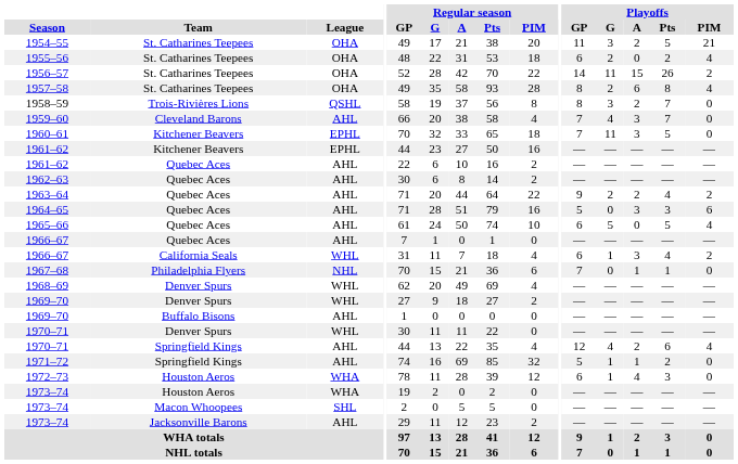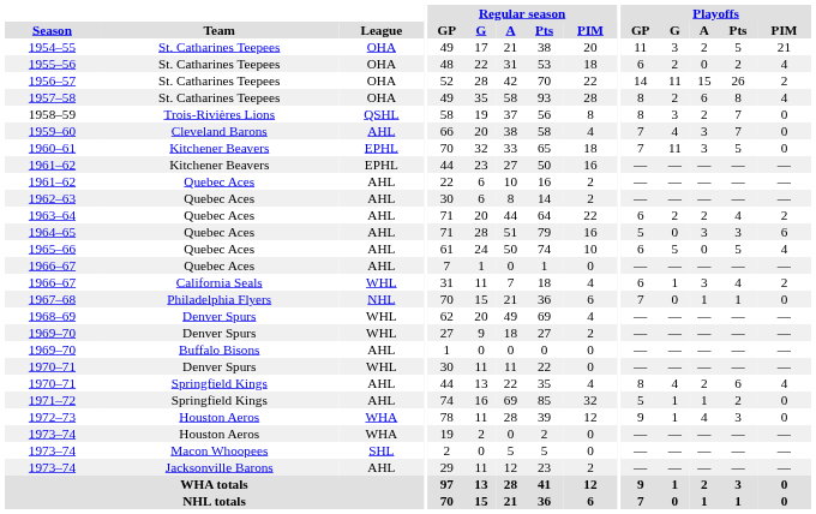 <table border="0" cellpadding="1" cellspacing="0" style="text-align:center; width:60em">
 <tr bgcolor="#e0e0e0">
 <th colspan="3" bgcolor="#ffffff"></th>
 <th rowspan="100" bgcolor="#ffffff"></th>
 <th colspan="5"><a href='#'>Regular season</a></th>
 <th rowspan="100" bgcolor="#ffffff"></th>
 <th colspan="5"><a href='#'>Playoffs</a></th>
 </tr>
 <tr bgcolor="#e0e0e0">
 <th><a href='#'>Season</a></th>
 <th>Team</th>
 <th>League</th>
 <th>GP</th>
 <th><a href='#'>G</a></th>
 <th><a href='#'>A</a></th>
 <th><a href='#'>Pts</a></th>
 <th><a href='#'>PIM</a></th>
 <th>GP</th>
 <th>G</th>
 <th>A</th>
 <th>Pts</th>
 <th>PIM</th>
 </tr>
 <tr>
 <td><a href='#'>1954–55</a></td>
 <td><a href='#'>St. Catharines Teepees</a></td>
 <td><a href='#'>OHA</a></td>
 <td>49</td>
 <td>17</td>
 <td>21</td>
 <td>38</td>
 <td>20</td>
 <td>11</td>
 <td>3</td>
 <td>2</td>
 <td>5</td>
 <td>21</td>
 </tr>
 <tr bgcolor="#f0f0f0">
 <td><a href='#'>1955–56</a></td>
 <td>St. Catharines Teepees</td>
 <td>OHA</td>
 <td>48</td>
 <td>22</td>
 <td>31</td>
 <td>53</td>
 <td>18</td>
 <td>6</td>
 <td>2</td>
 <td>0</td>
 <td>2</td>
 <td>4</td>
 </tr>
 <tr>
 <td><a href='#'>1956–57</a></td>
 <td>St. Catharines Teepees</td>
 <td>OHA</td>
 <td>52</td>
 <td>28</td>
 <td>42</td>
 <td>70</td>
 <td>22</td>
 <td>14</td>
 <td>11</td>
 <td>15</td>
 <td>26</td>
 <td>2</td>
 </tr>
 <tr bgcolor="#f0f0f0">
 <td><a href='#'>1957–58</a></td>
 <td>St. Catharines Teepees</td>
 <td>OHA</td>
 <td>49</td>
 <td>35</td>
 <td>58</td>
 <td>93</td>
 <td>28</td>
 <td>8</td>
 <td>2</td>
 <td>6</td>
 <td>8</td>
 <td>4</td>
 </tr>
 <tr>
 <td>1958–59</td>
 <td><a href='#'>Trois-Rivières Lions</a></td>
 <td><a href='#'>QSHL</a></td>
 <td>58</td>
 <td>19</td>
 <td>37</td>
 <td>56</td>
 <td>8</td>
 <td>8</td>
 <td>3</td>
 <td>2</td>
 <td>7</td>
 <td>0</td>
 </tr>
 <tr bgcolor="#f0f0f0">
 <td><a href='#'>1959–60</a></td>
 <td><a href='#'>Cleveland Barons</a></td>
 <td><a href='#'>AHL</a></td>
 <td>66</td>
 <td>20</td>
 <td>38</td>
 <td>58</td>
 <td>4</td>
 <td>7</td>
 <td>4</td>
 <td>3</td>
 <td>7</td>
 <td>0</td>
 </tr>
 <tr>
 <td><a href='#'>1960–61</a></td>
 <td><a href='#'>Kitchener Beavers</a></td>
 <td><a href='#'>EPHL</a></td>
 <td>70</td>
 <td>32</td>
 <td>33</td>
 <td>65</td>
 <td>18</td>
 <td>7</td>
 <td>11</td>
 <td>3</td>
 <td>5</td>
 <td>0</td>
 </tr>
 <tr bgcolor="#f0f0f0">
 <td><a href='#'>1961–62</a></td>
 <td>Kitchener Beavers</td>
 <td>EPHL</td>
 <td>44</td>
 <td>23</td>
 <td>27</td>
 <td>50</td>
 <td>16</td>
 <td>—</td>
 <td>—</td>
 <td>—</td>
 <td>—</td>
 <td>—</td>
 </tr>
 <tr>
 <td><a href='#'>1961–62</a></td>
 <td><a href='#'>Quebec Aces</a></td>
 <td>AHL</td>
 <td>22</td>
 <td>6</td>
 <td>10</td>
 <td>16</td>
 <td>2</td>
 <td>—</td>
 <td>—</td>
 <td>—</td>
 <td>—</td>
 <td>—</td>
 </tr>
 <tr bgcolor="#f0f0f0">
 <td><a href='#'>1962–63</a></td>
 <td>Quebec Aces</td>
 <td>AHL</td>
 <td>30</td>
 <td>6</td>
 <td>8</td>
 <td>14</td>
 <td>2</td>
 <td>—</td>
 <td>—</td>
 <td>—</td>
 <td>—</td>
 <td>—</td>
 </tr>
 <tr>
 <td><a href='#'>1963–64</a></td>
 <td>Quebec Aces</td>
 <td>AHL</td>
 <td>71</td>
 <td>20</td>
 <td>44</td>
 <td>64</td>
 <td>22</td>
-<td>9</td>
+<td>6</td>
 <td>2</td>
 <td>2</td>
 <td>4</td>
 <td>2</td>
 </tr>
 <tr bgcolor="#f0f0f0">
 <td><a href='#'>1964–65</a></td>
 <td>Quebec Aces</td>
 <td>AHL</td>
 <td>71</td>
 <td>28</td>
 <td>51</td>
 <td>79</td>
 <td>16</td>
 <td>5</td>
 <td>0</td>
 <td>3</td>
 <td>3</td>
 <td>6</td>
 </tr>
 <tr>
 <td><a href='#'>1965–66</a></td>
 <td>Quebec Aces</td>
 <td>AHL</td>
 <td>61</td>
 <td>24</td>
 <td>50</td>
 <td>74</td>
 <td>10</td>
 <td>6</td>
 <td>5</td>
 <td>0</td>
 <td>5</td>
 <td>4</td>
 </tr>
 <tr bgcolor="#f0f0f0">
 <td><a href='#'>1966–67</a></td>
 <td>Quebec Aces</td>
 <td>AHL</td>
 <td>7</td>
 <td>1</td>
 <td>0</td>
 <td>1</td>
 <td>0</td>
 <td>—</td>
 <td>—</td>
 <td>—</td>
 <td>—</td>
 <td>—</td>
 </tr>
 <tr>
 <td><a href='#'>1966–67</a></td>
 <td><a href='#'>California Seals</a></td>
 <td><a href='#'>WHL</a></td>
 <td>31</td>
 <td>11</td>
 <td>7</td>
 <td>18</td>
 <td>4</td>
 <td>6</td>
 <td>1</td>
 <td>3</td>
 <td>4</td>
 <td>2</td>
 </tr>
 <tr bgcolor="#f0f0f0">
 <td><a href='#'>1967–68</a></td>
 <td><a href='#'>Philadelphia Flyers</a></td>
 <td><a href='#'>NHL</a></td>
 <td>70</td>
 <td>15</td>
 <td>21</td>
 <td>36</td>
 <td>6</td>
 <td>7</td>
 <td>0</td>
 <td>1</td>
 <td>1</td>
 <td>0</td>
 </tr>
 <tr>
 <td><a href='#'>1968–69</a></td>
 <td><a href='#'>Denver Spurs</a></td>
 <td>WHL</td>
 <td>62</td>
 <td>20</td>
 <td>49</td>
 <td>69</td>
 <td>4</td>
 <td>—</td>
 <td>—</td>
 <td>—</td>
 <td>—</td>
 <td>—</td>
 </tr>
 <tr bgcolor="#f0f0f0">
 <td><a href='#'>1969–70</a></td>
 <td>Denver Spurs</td>
 <td>WHL</td>
 <td>27</td>
 <td>9</td>
 <td>18</td>
 <td>27</td>
 <td>2</td>
 <td>—</td>
 <td>—</td>
 <td>—</td>
 <td>—</td>
 <td>—</td>
 </tr>
 <tr>
 <td><a href='#'>1969–70</a></td>
 <td><a href='#'>Buffalo Bisons</a></td>
 <td>AHL</td>
 <td>1</td>
 <td>0</td>
 <td>0</td>
 <td>0</td>
 <td>0</td>
 <td>—</td>
 <td>—</td>
 <td>—</td>
 <td>—</td>
 <td>—</td>
 </tr>
 <tr bgcolor="#f0f0f0">
 <td><a href='#'>1970–71</a></td>
 <td>Denver Spurs</td>
 <td>WHL</td>
 <td>30</td>
 <td>11</td>
 <td>11</td>
 <td>22</td>
 <td>0</td>
 <td>—</td>
 <td>—</td>
 <td>—</td>
 <td>—</td>
 <td>—</td>
 </tr>
 <tr>
 <td><a href='#'>1970–71</a></td>
 <td><a href='#'>Springfield Kings</a></td>
 <td>AHL</td>
 <td>44</td>
 <td>13</td>
 <td>22</td>
 <td>35</td>
 <td>4</td>
-<td>12</td>
+<td>8</td>
 <td>4</td>
 <td>2</td>
 <td>6</td>
 <td>4</td>
 </tr>
 <tr bgcolor="#f0f0f0">
 <td><a href='#'>1971–72</a></td>
 <td>Springfield Kings</td>
 <td>AHL</td>
 <td>74</td>
 <td>16</td>
 <td>69</td>
 <td>85</td>
 <td>32</td>
 <td>5</td>
 <td>1</td>
 <td>1</td>
 <td>2</td>
 <td>0</td>
 </tr>
 <tr>
 <td><a href='#'>1972–73</a></td>
 <td><a href='#'>Houston Aeros</a></td>
 <td><a href='#'>WHA</a></td>
 <td>78</td>
 <td>11</td>
 <td>28</td>
 <td>39</td>
 <td>12</td>
-<td>6</td>
+<td>9</td>
 <td>1</td>
 <td>4</td>
 <td>3</td>
 <td>0</td>
 </tr>
 <tr bgcolor="#f0f0f0">
 <td><a href='#'>1973–74</a></td>
 <td>Houston Aeros</td>
 <td>WHA</td>
 <td>19</td>
 <td>2</td>
 <td>0</td>
 <td>2</td>
 <td>0</td>
 <td>—</td>
 <td>—</td>
 <td>—</td>
 <td>—</td>
 <td>—</td>
 </tr>
 <tr>
 <td><a href='#'>1973–74</a></td>
 <td><a href='#'>Macon Whoopees</a></td>
 <td><a href='#'>SHL</a></td>
 <td>2</td>
 <td>0</td>
 <td>5</td>
 <td>5</td>
 <td>0</td>
 <td>—</td>
 <td>—</td>
 <td>—</td>
 <td>—</td>
 <td>—</td>
 </tr>
 <tr bgcolor="#f0f0f0">
 <td><a href='#'>1973–74</a></td>
 <td><a href='#'>Jacksonville Barons</a></td>
 <td>AHL</td>
 <td>29</td>
 <td>11</td>
 <td>12</td>
 <td>23</td>
 <td>2</td>
 <td>—</td>
 <td>—</td>
 <td>—</td>
 <td>—</td>
 <td>—</td>
 </tr>
 <tr bgcolor="#e0e0e0">
 <th colspan="3">WHA totals</th>
 <th>97</th>
 <th>13</th>
 <th>28</th>
 <th>41</th>
 <th>12</th>
 <th>9</th>
 <th>1</th>
 <th>2</th>
 <th>3</th>
 <th>0</th>
 </tr>
 <tr bgcolor="#e0e0e0">
 <th colspan="3">NHL totals</th>
 <th>70</th>
 <th>15</th>
 <th>21</th>
 <th>36</th>
 <th>6</th>
 <th>7</th>
 <th>0</th>
 <th>1</th>
 <th>1</th>
 <th>0</th>
 </tr>
 </table>
